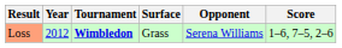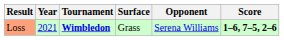 <table class="sortable wikitable">
 <tr>
 <th>Result</th>
 <th>Year</th>
 <th>Tournament</th>
 <th>Surface</th>
 <th>Opponent</th>
 <th class="unsortable">Score</th>
 </tr>
 <tr style="background:#cfc;">
 <td bgcolor=FFA07A>Loss</td>
-<td><a href='#'>2012</a></td>
+<td><a href='#'>2021</a></td>
 <td><strong><a href='#'>Wimbledon</a></strong></td>
 <td>Grass</td>
 <td> <a href='#'>Serena Williams</a></td>
-<td>1–6, 7–5, 2–6</td>
+<td><strong>1–6, 7–5, 2–6</strong></td>
 </tr>
 </table>
